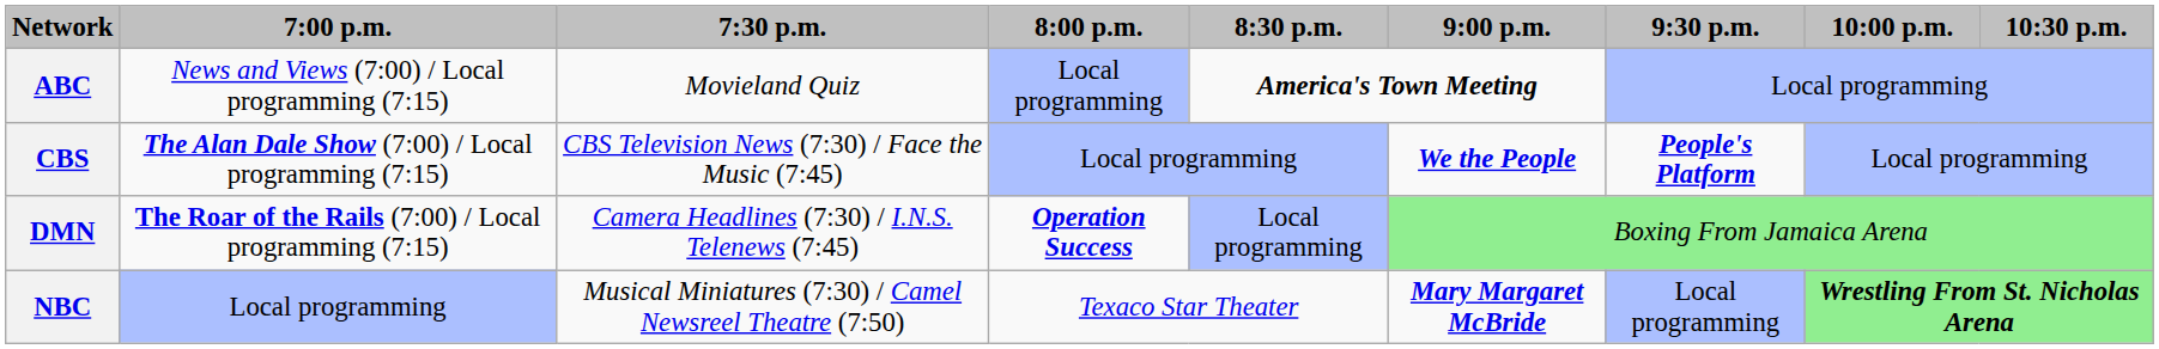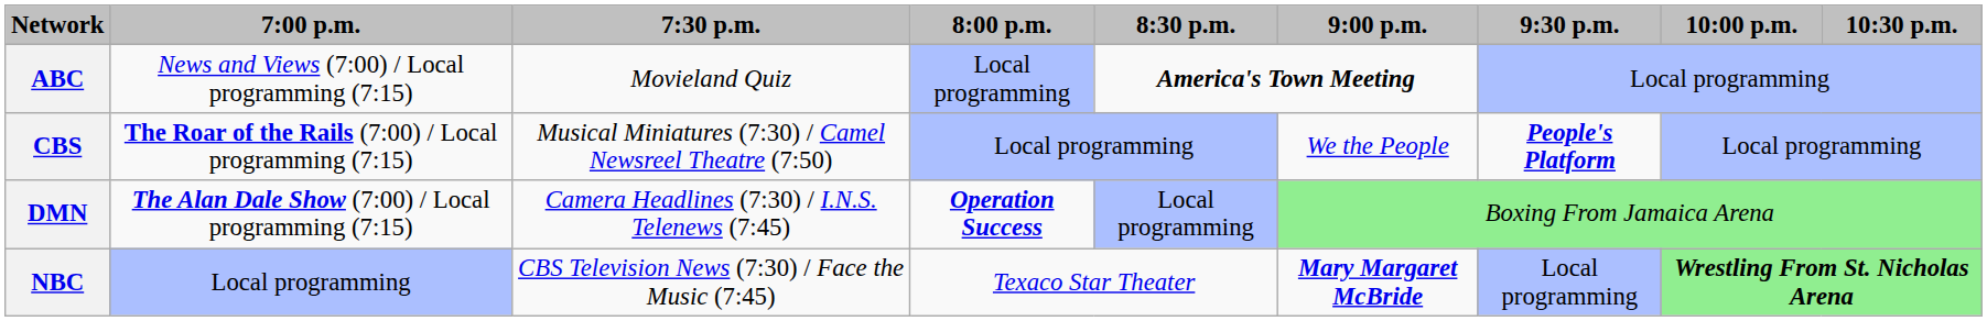 <table class="wikitable" style="width:100%;margin-right:0;text-align:center">
 <tr>
 <th style="background-color:#C0C0C0">Network</th>
 <th style="background-color:#C0C0C0;text-align:center">7:00 p.m.</th>
 <th style="background-color:#C0C0C0;text-align:center">7:30 p.m.</th>
 <th style="background-color:#C0C0C0;text-align:center">8:00 p.m.</th>
 <th style="background-color:#C0C0C0;text-align:center">8:30 p.m.</th>
 <th style="background-color:#C0C0C0;text-align:center">9:00 p.m.</th>
 <th style="background-color:#C0C0C0;text-align:center">9:30 p.m.</th>
 <th style="background-color:#C0C0C0;text-align:center">10:00 p.m.</th>
 <th style="background-color:#C0C0C0;text-align:center">10:30 p.m.</th>
 </tr>
 <tr>
 <th><a href='#'>ABC</a></th>
 <td><em><a href='#'>News and Views</a></em> (7:00) / Local programming (7:15)</td>
 <td><em>Movieland Quiz</em></td>
 <td bgcolor="#abbfff">Local programming</td>
 <td colspan="2"><strong><em>America's Town Meeting</em></strong></td>
 <td colspan="3" bgcolor="#abbfff">Local programming</td>
 </tr>
 <tr>
 <th><a href='#'>CBS</a></th>
-<td><strong><em><a href='#'>The Alan Dale Show</a></em></strong> (7:00) / Local programming (7:15)</td>
-<td><em><a href='#'>CBS Television News</a></em> (7:30) / <em>Face the Music</em> (7:45)</td>
+<td><strong><a href='#'>The Roar of the Rails</a></strong> (7:00) / Local programming (7:15)</td>
+<td><em>Musical Miniatures</em> (7:30) / <em><a href='#'>Camel Newsreel Theatre</a></em> (7:50)</td>
 <td colspan="2" bgcolor="#abbfff">Local programming</td>
-<td><strong><em><a href='#'>We the People</a></em></strong></td>
+<td><em><a href='#'>We the People</a></em></td>
 <td><strong><em><a href='#'>People's Platform</a></em></strong></td>
 <td colspan="2" bgcolor="#abbfff">Local programming</td>
 </tr>
 <tr>
 <th><a href='#'>DMN</a></th>
-<td><strong><a href='#'>The Roar of the Rails</a></strong> (7:00) / Local programming (7:15)</td>
+<td><strong><em><a href='#'>The Alan Dale Show</a></em></strong> (7:00) / Local programming (7:15)</td>
 <td><em><a href='#'>Camera Headlines</a></em> (7:30) / <em><a href='#'>I.N.S. Telenews</a></em> (7:45)</td>
 <td><strong><em><a href='#'>Operation Success</a></em></strong></td>
 <td bgcolor="#abbfff">Local programming</td>
 <td colspan="4" bgcolor="lightgreen"><em>Boxing From Jamaica Arena</em></td>
 </tr>
 <tr>
 <th><a href='#'>NBC</a></th>
 <td bgcolor="#abbfff">Local programming</td>
-<td><em>Musical Miniatures</em> (7:30) / <em><a href='#'>Camel Newsreel Theatre</a></em> (7:50)</td>
+<td><em><a href='#'>CBS Television News</a></em> (7:30) / <em>Face the Music</em> (7:45)</td>
 <td colspan="2"><em><a href='#'>Texaco Star Theater</a></em></td>
 <td><strong><em><a href='#'>Mary Margaret McBride</a></em></strong></td>
 <td bgcolor="#abbfff">Local programming</td>
 <td colspan="2" style="background:lightgreen;"><strong><em>Wrestling From St. Nicholas Arena</em></strong></td>
 </tr>
 </table>
